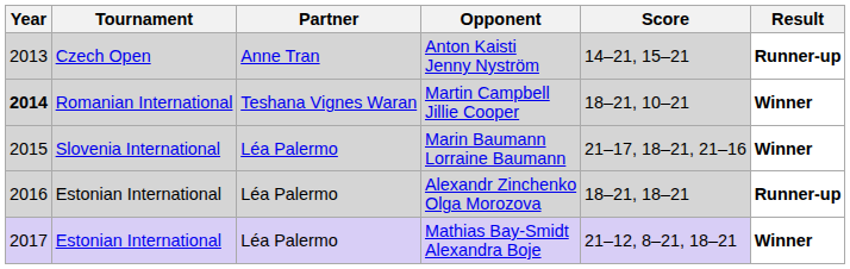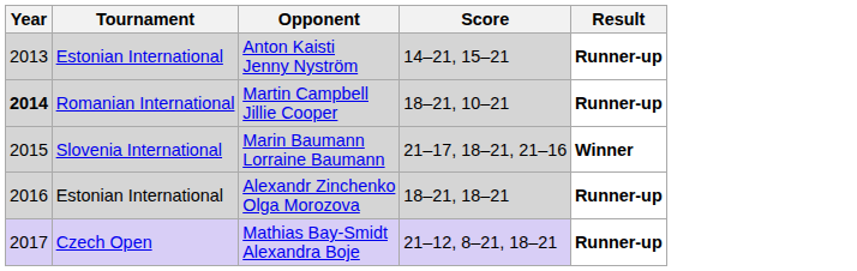 <table class="sortable wikitable" style="font-size: 90%;">
 <tr>
 <th>Year</th>
 <th>Tournament</th>
-<th>Partner</th>
 <th>Opponent</th>
 <th>Score</th>
 <th>Result</th>
 </tr>
 <tr style="background:#D5D5D5">
 <td align="center">2013</td>
-<td align="left"><a href='#'>Czech Open</a></td>
-<td align="left"> <a href='#'>Anne Tran</a></td>
+<td align="left"><a href='#'>Estonian International</a></td>
 <td align="left"> <a href='#'>Anton Kaisti</a><br> <a href='#'>Jenny Nyström</a></td>
 <td align="left">14–21, 15–21</td>
 <td style="text-align:left; background:white"> <strong>Runner-up</strong></td>
 </tr>
 <tr style="background:#D5D5D5">
 <td align="center"><strong>2014</strong></td>
 <td align="left"><a href='#'>Romanian International</a></td>
-<td align="left"> <a href='#'>Teshana Vignes Waran</a></td>
 <td align="left"> <a href='#'>Martin Campbell</a><br> <a href='#'>Jillie Cooper</a></td>
 <td align="left">18–21, 10–21</td>
-<td style="text-align:left; background:white"> <strong>Winner</strong></td>
+<td style="text-align:left; background:white"> <strong>Runner-up</strong></td>
 </tr>
 <tr style="background:#D5D5D5">
 <td align="center">2015</td>
 <td align="left"><a href='#'>Slovenia International</a></td>
-<td align="left"> <a href='#'>Léa Palermo</a></td>
 <td align="left"> <a href='#'>Marin Baumann</a><br> <a href='#'>Lorraine Baumann</a></td>
 <td align="left">21–17, 18–21, 21–16</td>
 <td style="text-align:left; background:white"> <strong>Winner</strong></td>
 </tr>
 <tr style="background:#D5D5D5">
 <td align="center">2016</td>
 <td align="left">Estonian International</td>
-<td align="left"> Léa Palermo</td>
 <td align="left"> <a href='#'>Alexandr Zinchenko</a><br> <a href='#'>Olga Morozova</a></td>
 <td align="left">18–21, 18–21</td>
 <td style="text-align:left; background:white"> <strong>Runner-up</strong></td>
 </tr>
 <tr style="background:#D8CEF6">
 <td align="center">2017</td>
-<td align="left"><a href='#'>Estonian International</a></td>
-<td align="left"> Léa Palermo</td>
+<td align="left"><a href='#'>Czech Open</a></td>
 <td align="left"> <a href='#'>Mathias Bay-Smidt</a><br> <a href='#'>Alexandra Boje</a></td>
 <td align="left">21–12, 8–21, 18–21</td>
-<td style="text-align:left; background:white"> <strong>Winner</strong></td>
+<td style="text-align:left; background:white"> <strong>Runner-up</strong></td>
 </tr>
 </table>
